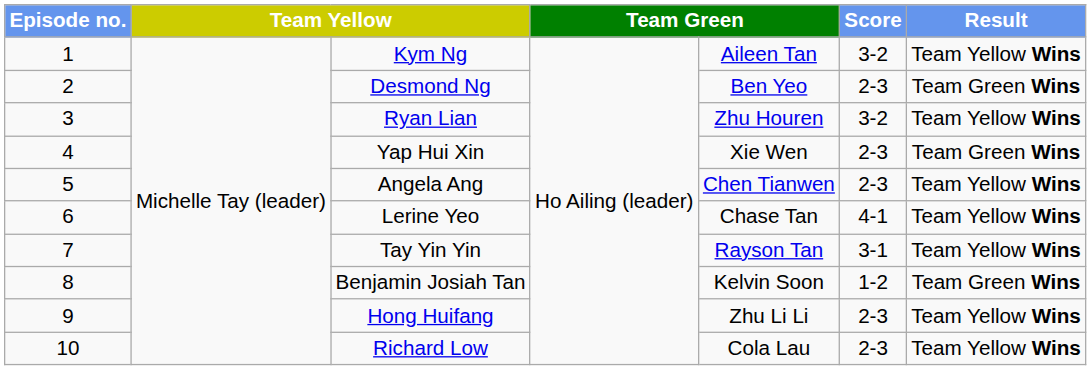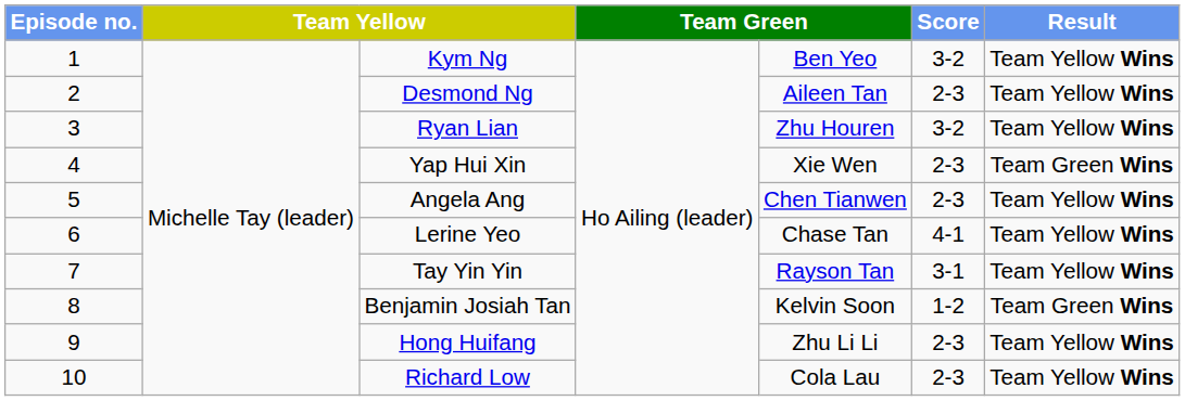 <table class="wikitable" style="text-align:center">
 <tr>
 <th style="background:cornflowerblue; color:white">Episode no.</th>
 <th style="background:#CCCC00; color:white" colspan=2>Team Yellow</th>
 <th style="background:green; color:white" colspan=2>Team Green</th>
 <th style="background:cornflowerblue; color:white">Score</th>
 <th style="background:cornflowerblue; color:white">Result</th>
 </tr>
 <tr>
 <td>1</td>
 <td rowspan=10>Michelle Tay (leader)</td>
 <td><a href='#'>Kym Ng</a></td>
 <td rowspan=10>Ho Ailing (leader)</td>
-<td><a href='#'>Aileen Tan</a></td>
+<td><a href='#'>Ben Yeo</a></td>
 <td>3-2</td>
 <td>Team Yellow <strong>Wins</strong><br> </td>
 </tr>
 <tr>
 <td>2</td>
 <td><a href='#'>Desmond Ng</a></td>
-<td><a href='#'>Ben Yeo</a></td>
+<td><a href='#'>Aileen Tan</a></td>
 <td>2-3</td>
-<td>Team Green <strong>Wins</strong><br> </td>
+<td>Team Yellow <strong>Wins</strong><br> </td>
 </tr>
 <tr>
 <td>3</td>
 <td><a href='#'>Ryan Lian</a></td>
 <td><a href='#'>Zhu Houren</a></td>
 <td>3-2</td>
 <td>Team Yellow <strong>Wins</strong><br> </td>
 </tr>
 <tr>
 <td>4</td>
 <td>Yap Hui Xin</td>
 <td>Xie Wen</td>
 <td>2-3</td>
 <td>Team Green <strong>Wins</strong><br> </td>
 </tr>
 <tr>
 <td>5</td>
 <td>Angela Ang</td>
 <td><a href='#'>Chen Tianwen</a></td>
 <td>2-3</td>
 <td>Team Yellow <strong>Wins</strong><br> </td>
 </tr>
 <tr>
 <td>6</td>
 <td>Lerine Yeo</td>
 <td>Chase Tan</td>
 <td>4-1</td>
 <td>Team Yellow <strong>Wins</strong><br> </td>
 </tr>
 <tr>
 <td>7</td>
 <td>Tay Yin Yin</td>
 <td><a href='#'>Rayson Tan</a></td>
 <td>3-1</td>
 <td>Team Yellow <strong>Wins</strong><br> </td>
 </tr>
 <tr>
 <td>8</td>
 <td>Benjamin Josiah Tan</td>
 <td>Kelvin Soon</td>
 <td>1-2</td>
 <td>Team Green <strong>Wins</strong><br> </td>
 </tr>
 <tr>
 <td>9</td>
 <td><a href='#'>Hong Huifang</a></td>
 <td>Zhu Li Li</td>
 <td>2-3</td>
 <td>Team Yellow <strong>Wins</strong><br> </td>
 </tr>
 <tr>
 <td>10</td>
 <td><a href='#'>Richard Low</a></td>
 <td>Cola Lau</td>
 <td>2-3</td>
 <td>Team Yellow <strong>Wins</strong><br> </td>
 </tr>
 </table>
